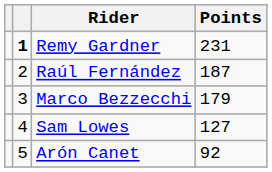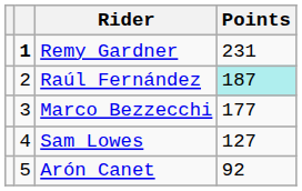 <table class="wikitable" style="font-size: 85%;">
 <tr>
 <th></th>
 <th></th>
 <th>Rider</th>
 <th>Points</th>
 </tr>
 <tr>
 <td></td>
 <td align=center><strong>1</strong></td>
 <td> <a href='#'>Remy Gardner</a></td>
 <td align=left>231</td>
 </tr>
 <tr>
 <td></td>
 <td align=center>2</td>
 <td> <a href='#'>Raúl Fernández</a></td>
-<td align=left>187</td>
+<td align=left style="background: paleturquoise;">187</td>
 </tr>
 <tr>
 <td></td>
 <td align=center>3</td>
 <td> <a href='#'>Marco Bezzecchi</a></td>
-<td align=left>179</td>
+<td align=left>177</td>
 </tr>
 <tr>
 <td></td>
 <td align=center>4</td>
 <td> <a href='#'>Sam Lowes</a></td>
 <td align=left>127</td>
 </tr>
 <tr>
 <td></td>
 <td align=center>5</td>
 <td> <a href='#'>Arón Canet</a></td>
 <td align=left>92</td>
 </tr>
 </table>
